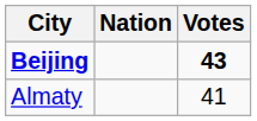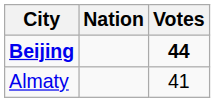 <table class="wikitable">
 <tr>
 <th>City</th>
 <th>Nation</th>
 <th>Votes</th>
 </tr>
 <tr>
 <td><strong><a href='#'>Beijing</a></strong></td>
 <td><strong></strong></td>
-<td style="text-align:center;"><strong>43</strong></td>
+<td style="text-align:center;"><strong>44</strong></td>
 </tr>
 <tr>
 <td><a href='#'>Almaty</a></td>
 <td></td>
 <td style="text-align:center;">41</td>
 </tr>
 </table>
